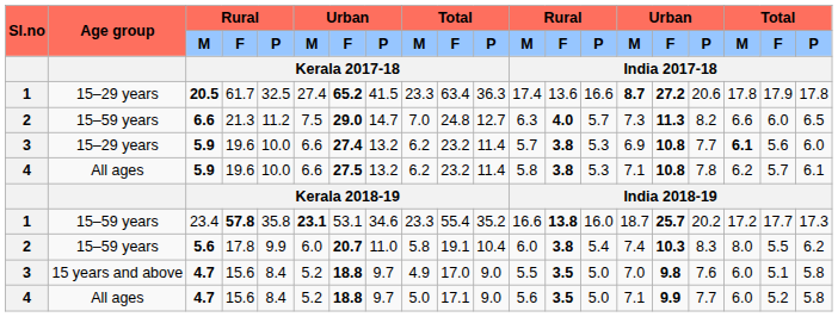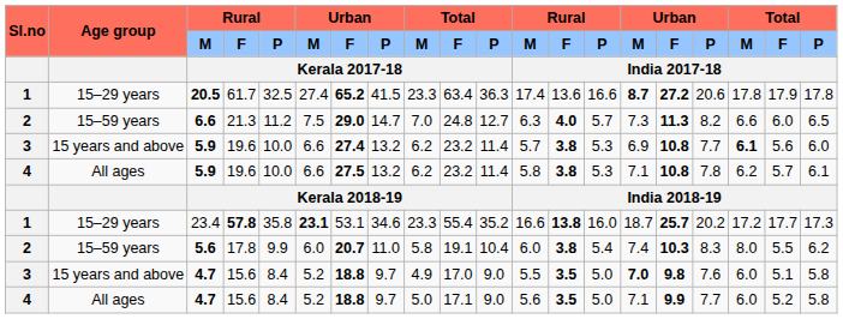 <table class="wikitable sortable" style="line-height:20px;text-align:center;">
 <tr>
 <td rowspan="2" bgcolor="#FE6F5E"><span><strong>Sl.no</strong></span></td>
 <td rowspan="2" bgcolor="#FE6F5E"><span><strong>Age group</strong></span></td>
 <td colspan="3" bgcolor="#FE6F5E"><span><strong>Rural</strong></span></td>
 <td colspan="3" bgcolor="#FE6F5E"><span><strong>Urban</strong></span></td>
 <td colspan="3" bgcolor="#FE6F5E"><span><strong>Total</strong></span></td>
 <td colspan="3" bgcolor="#FE6F5E"><span><strong>Rural</strong></span></td>
 <td colspan="3" bgcolor="#FE6F5E"><span><strong>Urban</strong></span></td>
 <td colspan="3" bgcolor="#FE6F5E"><span><strong>Total</strong></span></td>
 </tr>
 <tr>
 <td bgcolor="#97BC62FF"><span><strong>M</strong></span></td>
 <td bgcolor="#97BC62FF"><span><strong>F</strong></span></td>
 <td bgcolor="#97BC62FF"><span><strong>P</strong></span></td>
 <td bgcolor="#97BC62FF"><span><strong>M</strong></span></td>
 <td bgcolor="#97BC62FF"><span><strong>F</strong></span></td>
 <td bgcolor="#97BC62FF"><span><strong>P</strong></span></td>
 <td bgcolor="#97BC62FF"><span><strong>M</strong></span></td>
 <td bgcolor="#97BC62FF"><span><strong>F</strong></span></td>
 <td bgcolor="#97BC62FF"><span><strong>P</strong></span></td>
 <td bgcolor="#97BC62FF"><span><strong>M</strong></span></td>
 <td bgcolor="#97BC62FF"><span><strong>F</strong></span></td>
 <td bgcolor="#97BC62FF"><span><strong>P</strong></span></td>
 <td bgcolor="#97BC62FF"><span><strong>M</strong></span></td>
 <td bgcolor="#97BC62FF"><span><strong>F</strong></span></td>
 <td bgcolor="#97BC62FF"><span><strong>P</strong></span></td>
 <td bgcolor="#97BC62FF"><span><strong>M</strong></span></td>
 <td bgcolor="#97BC62FF"><span><strong>F</strong></span></td>
 <td bgcolor="#97BC62FF"><span><strong>P</strong></span></td>
 </tr>
 <tr>
 <th></th>
 <th></th>
 <th colspan="9">Kerala 2017-18</th>
 <th colspan="9">India 2017-18</th>
 </tr>
 <tr>
 <th>1</th>
 <td>15–29 years</td>
 <td><strong>20.5</strong></td>
 <td>61.7</td>
 <td>32.5</td>
 <td>27.4</td>
 <td><strong>65.2</strong></td>
 <td>41.5</td>
 <td>23.3</td>
 <td>63.4</td>
 <td>36.3</td>
 <td>17.4</td>
 <td>13.6</td>
 <td>16.6</td>
 <td><strong>8.7</strong></td>
 <td><strong>27.2</strong></td>
 <td>20.6</td>
 <td>17.8</td>
 <td>17.9</td>
 <td>17.8</td>
 </tr>
 <tr>
 <th>2</th>
 <td>15–59 years</td>
 <td><strong>6.6</strong></td>
 <td>21.3</td>
 <td>11.2</td>
 <td>7.5</td>
 <td><strong>29.0</strong></td>
 <td>14.7</td>
 <td>7.0</td>
 <td>24.8</td>
 <td>12.7</td>
 <td>6.3</td>
 <td><strong>4.0</strong></td>
 <td>5.7</td>
 <td>7.3</td>
 <td><strong>11.3</strong></td>
 <td>8.2</td>
 <td>6.6</td>
 <td>6.0</td>
 <td>6.5</td>
 </tr>
 <tr>
 <th>3</th>
-<td>15–29 years</td>
+<td>15 years and above</td>
 <td><strong>5.9</strong></td>
 <td>19.6</td>
 <td>10.0</td>
 <td>6.6</td>
 <td><strong>27.4</strong></td>
 <td>13.2</td>
 <td>6.2</td>
 <td>23.2</td>
 <td>11.4</td>
 <td>5.7</td>
 <td><strong>3.8</strong></td>
 <td>5.3</td>
 <td>6.9</td>
 <td><strong>10.8</strong></td>
 <td>7.7</td>
 <td><strong>6.1</strong></td>
 <td>5.6</td>
 <td>6.0</td>
 </tr>
 <tr>
 <th>4</th>
 <td>All ages</td>
 <td><strong>5.9</strong></td>
 <td>19.6</td>
 <td>10.0</td>
 <td>6.6</td>
 <td><strong>27.5</strong></td>
 <td>13.2</td>
 <td>6.2</td>
 <td>23.2</td>
 <td>11.4</td>
 <td>5.8</td>
 <td><strong>3.8</strong></td>
 <td>5.3</td>
 <td>7.1</td>
 <td><strong>10.8</strong></td>
 <td>7.8</td>
 <td>6.2</td>
 <td>5.7</td>
 <td>6.1</td>
 </tr>
 <tr>
 <th></th>
 <th></th>
 <th colspan="9">Kerala 2018-19</th>
 <th colspan="9">India 2018-19</th>
 </tr>
 <tr>
 <th>1</th>
-<td>15–59 years</td>
+<td>15–29 years</td>
 <td>23.4</td>
 <td><strong>57.8</strong></td>
 <td>35.8</td>
 <td><strong>23.1</strong></td>
 <td>53.1</td>
 <td>34.6</td>
 <td>23.3</td>
 <td>55.4</td>
 <td>35.2</td>
 <td>16.6</td>
 <td><strong>13.8</strong></td>
 <td>16.0</td>
 <td>18.7</td>
 <td><strong>25.7</strong></td>
 <td>20.2</td>
 <td>17.2</td>
 <td>17.7</td>
 <td>17.3</td>
 </tr>
 <tr>
 <th>2</th>
 <td>15–59 years</td>
 <td><strong>5.6</strong></td>
 <td>17.8</td>
 <td>9.9</td>
 <td>6.0</td>
 <td><strong>20.7</strong></td>
 <td>11.0</td>
 <td>5.8</td>
 <td>19.1</td>
 <td>10.4</td>
 <td>6.0</td>
 <td><strong>3.8</strong></td>
 <td>5.4</td>
 <td>7.4</td>
 <td><strong>10.3</strong></td>
 <td>8.3</td>
 <td>8.0</td>
 <td>5.5</td>
 <td>6.2</td>
 </tr>
 <tr>
 <th>3</th>
 <td>15 years and above</td>
 <td><strong>4.7</strong></td>
 <td>15.6</td>
 <td>8.4</td>
 <td>5.2</td>
 <td><strong>18.8</strong></td>
 <td>9.7</td>
 <td>4.9</td>
 <td>17.0</td>
 <td>9.0</td>
 <td>5.5</td>
 <td><strong>3.5</strong></td>
 <td>5.0</td>
-<td>7.0</td>
+<td><strong>7.0</strong></td>
 <td><strong>9.8</strong></td>
 <td>7.6</td>
 <td>6.0</td>
 <td>5.1</td>
 <td>5.8</td>
 </tr>
 <tr>
 <th>4</th>
 <td>All ages</td>
 <td><strong>4.7</strong></td>
 <td>15.6</td>
 <td>8.4</td>
 <td>5.2</td>
 <td><strong>18.8</strong></td>
 <td>9.7</td>
 <td>5.0</td>
 <td>17.1</td>
 <td>9.0</td>
 <td>5.6</td>
 <td><strong>3.5</strong></td>
 <td>5.0</td>
 <td>7.1</td>
 <td><strong>9.9</strong></td>
 <td>7.7</td>
 <td>6.0</td>
 <td>5.2</td>
 <td>5.8</td>
 </tr>
 </table>
